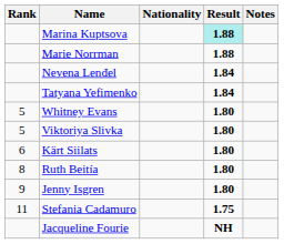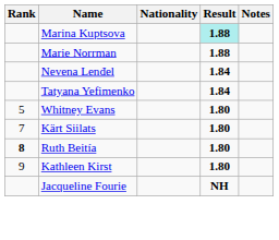 <table class="wikitable sortable" style="text-align:center">
 <tr>
 <th>Rank</th>
 <th>Name</th>
 <th>Nationality</th>
 <th>Result</th>
 <th>Notes</th>
 </tr>
 <tr>
 <td></td>
 <td align=left><a href='#'>Marina Kuptsova</a></td>
 <td align=left></td>
 <td style="background: paleturquoise;"><strong>1.88</strong></td>
 <td></td>
 </tr>
 <tr>
 <td></td>
 <td align=left><a href='#'>Marie Norrman</a></td>
 <td align=left></td>
 <td><strong>1.88</strong></td>
 <td></td>
 </tr>
 <tr>
 <td></td>
 <td align=left><a href='#'>Nevena Lenđel</a></td>
 <td align=left></td>
 <td><strong>1.84</strong></td>
 <td></td>
 </tr>
 <tr>
 <td></td>
 <td align=left><a href='#'>Tatyana Yefimenko</a></td>
 <td align=left></td>
 <td><strong>1.84</strong></td>
 <td></td>
 </tr>
 <tr>
 <td>5</td>
 <td align=left><a href='#'>Whitney Evans</a></td>
 <td align=left></td>
 <td><strong>1.80</strong></td>
 <td></td>
 </tr>
 <tr>
-<td>5</td>
-<td align=left><a href='#'>Viktoriya Slivka</a></td>
-<td align=left></td>
-<td><strong>1.80</strong></td>
-<td></td>
-</tr>
-<tr>
-<td>6</td>
+<td>7</td>
 <td align=left><a href='#'>Kärt Siilats</a></td>
 <td align=left></td>
 <td><strong>1.80</strong></td>
 <td></td>
 </tr>
 <tr>
-<td>8</td>
+<td><strong>8</strong></td>
 <td align=left><a href='#'>Ruth Beitía</a></td>
 <td align=left></td>
 <td><strong>1.80</strong></td>
 <td></td>
 </tr>
 <tr>
 <td>9</td>
-<td align=left><a href='#'>Jenny Isgren</a></td>
+<td align=left><a href='#'>Kathleen Kirst</a></td>
 <td align=left></td>
 <td><strong>1.80</strong></td>
-<td></td>
-</tr>
-<tr>
-<td>11</td>
-<td align=left><a href='#'>Stefania Cadamuro</a></td>
-<td align=left></td>
-<td><strong>1.75</strong></td>
 <td></td>
 </tr>
 <tr>
 <td></td>
 <td align=left><a href='#'>Jacqueline Fourie</a></td>
 <td align=left></td>
 <td><strong>NH</strong></td>
 <td></td>
 </tr>
 </table>
